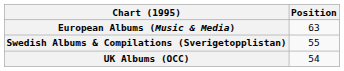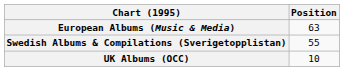 <table class="wikitable plainrowheaders sortable">
 <tr>
 <th>Chart (1995)</th>
 <th>Position</th>
 </tr>
 <tr>
 <th scope="row">European Albums (<em>Music & Media</em>)</th>
 <td align="center">63</td>
 </tr>
 <tr>
 <th scope="row">Swedish Albums & Compilations (Sverigetopplistan)</th>
 <td align="center">55</td>
 </tr>
 <tr>
 <th scope="row">UK Albums (OCC)</th>
-<td align="center">54</td>
+<td align="center">10</td>
 </tr>
 </table>
